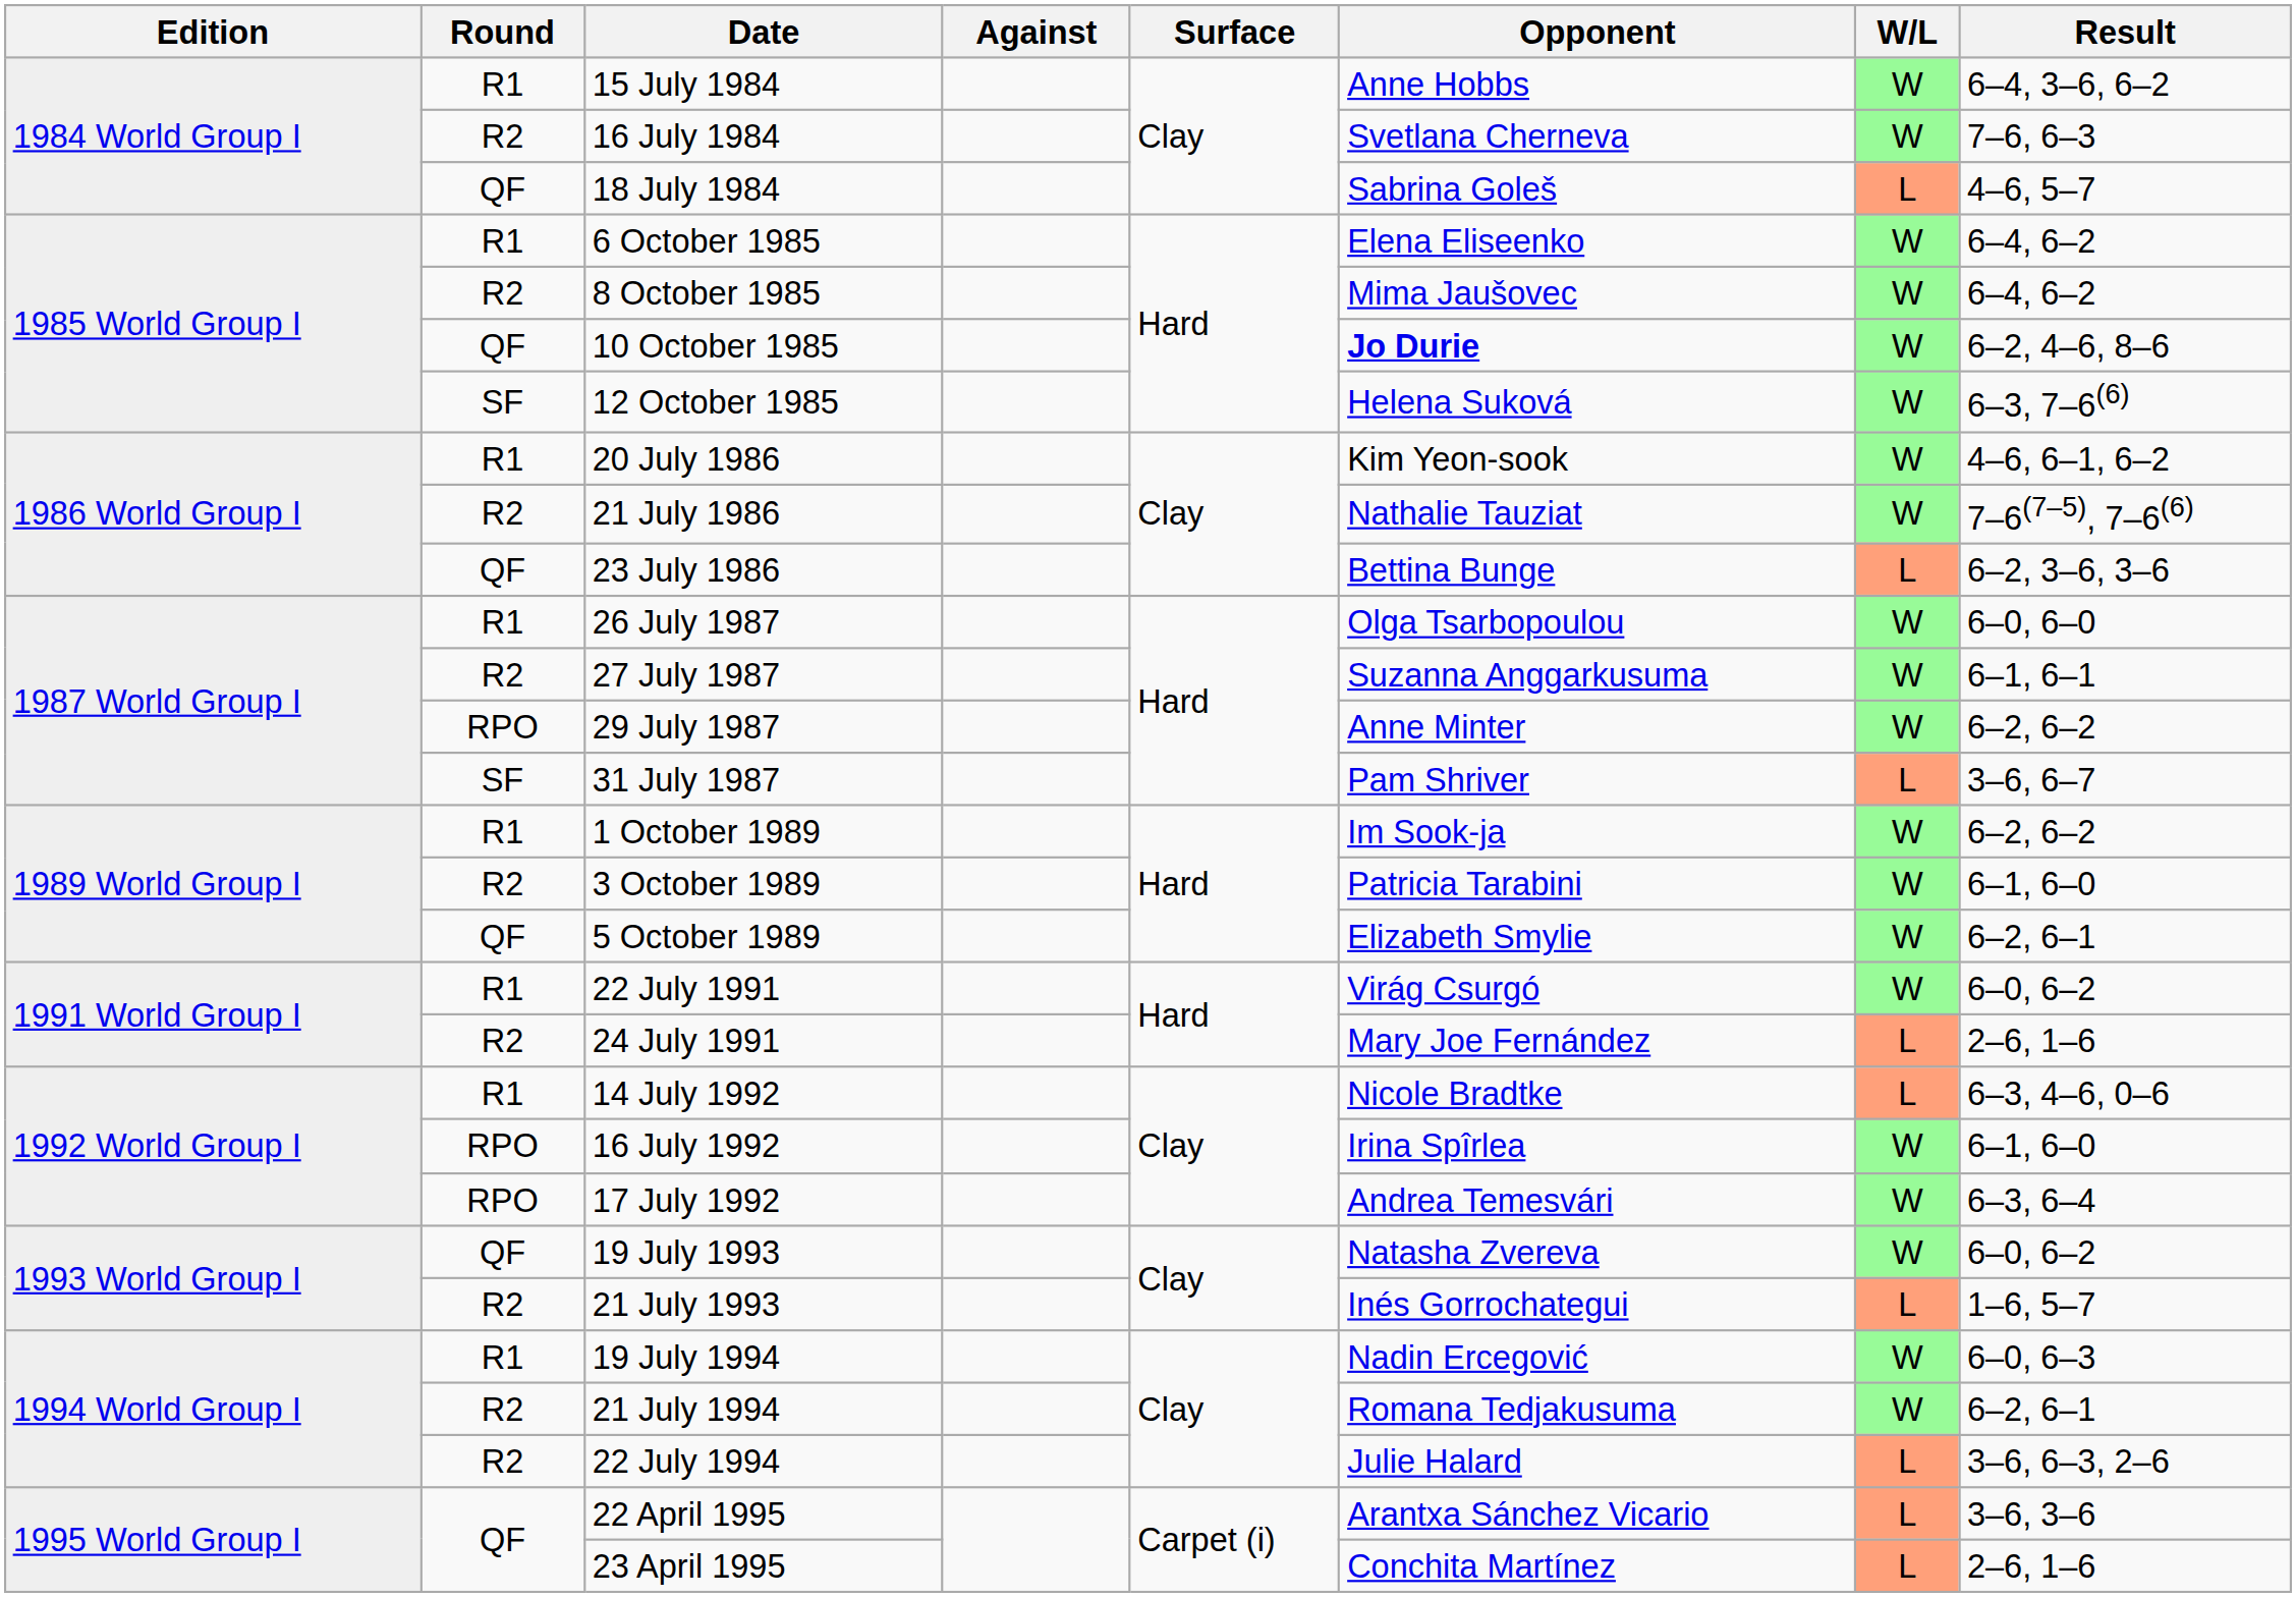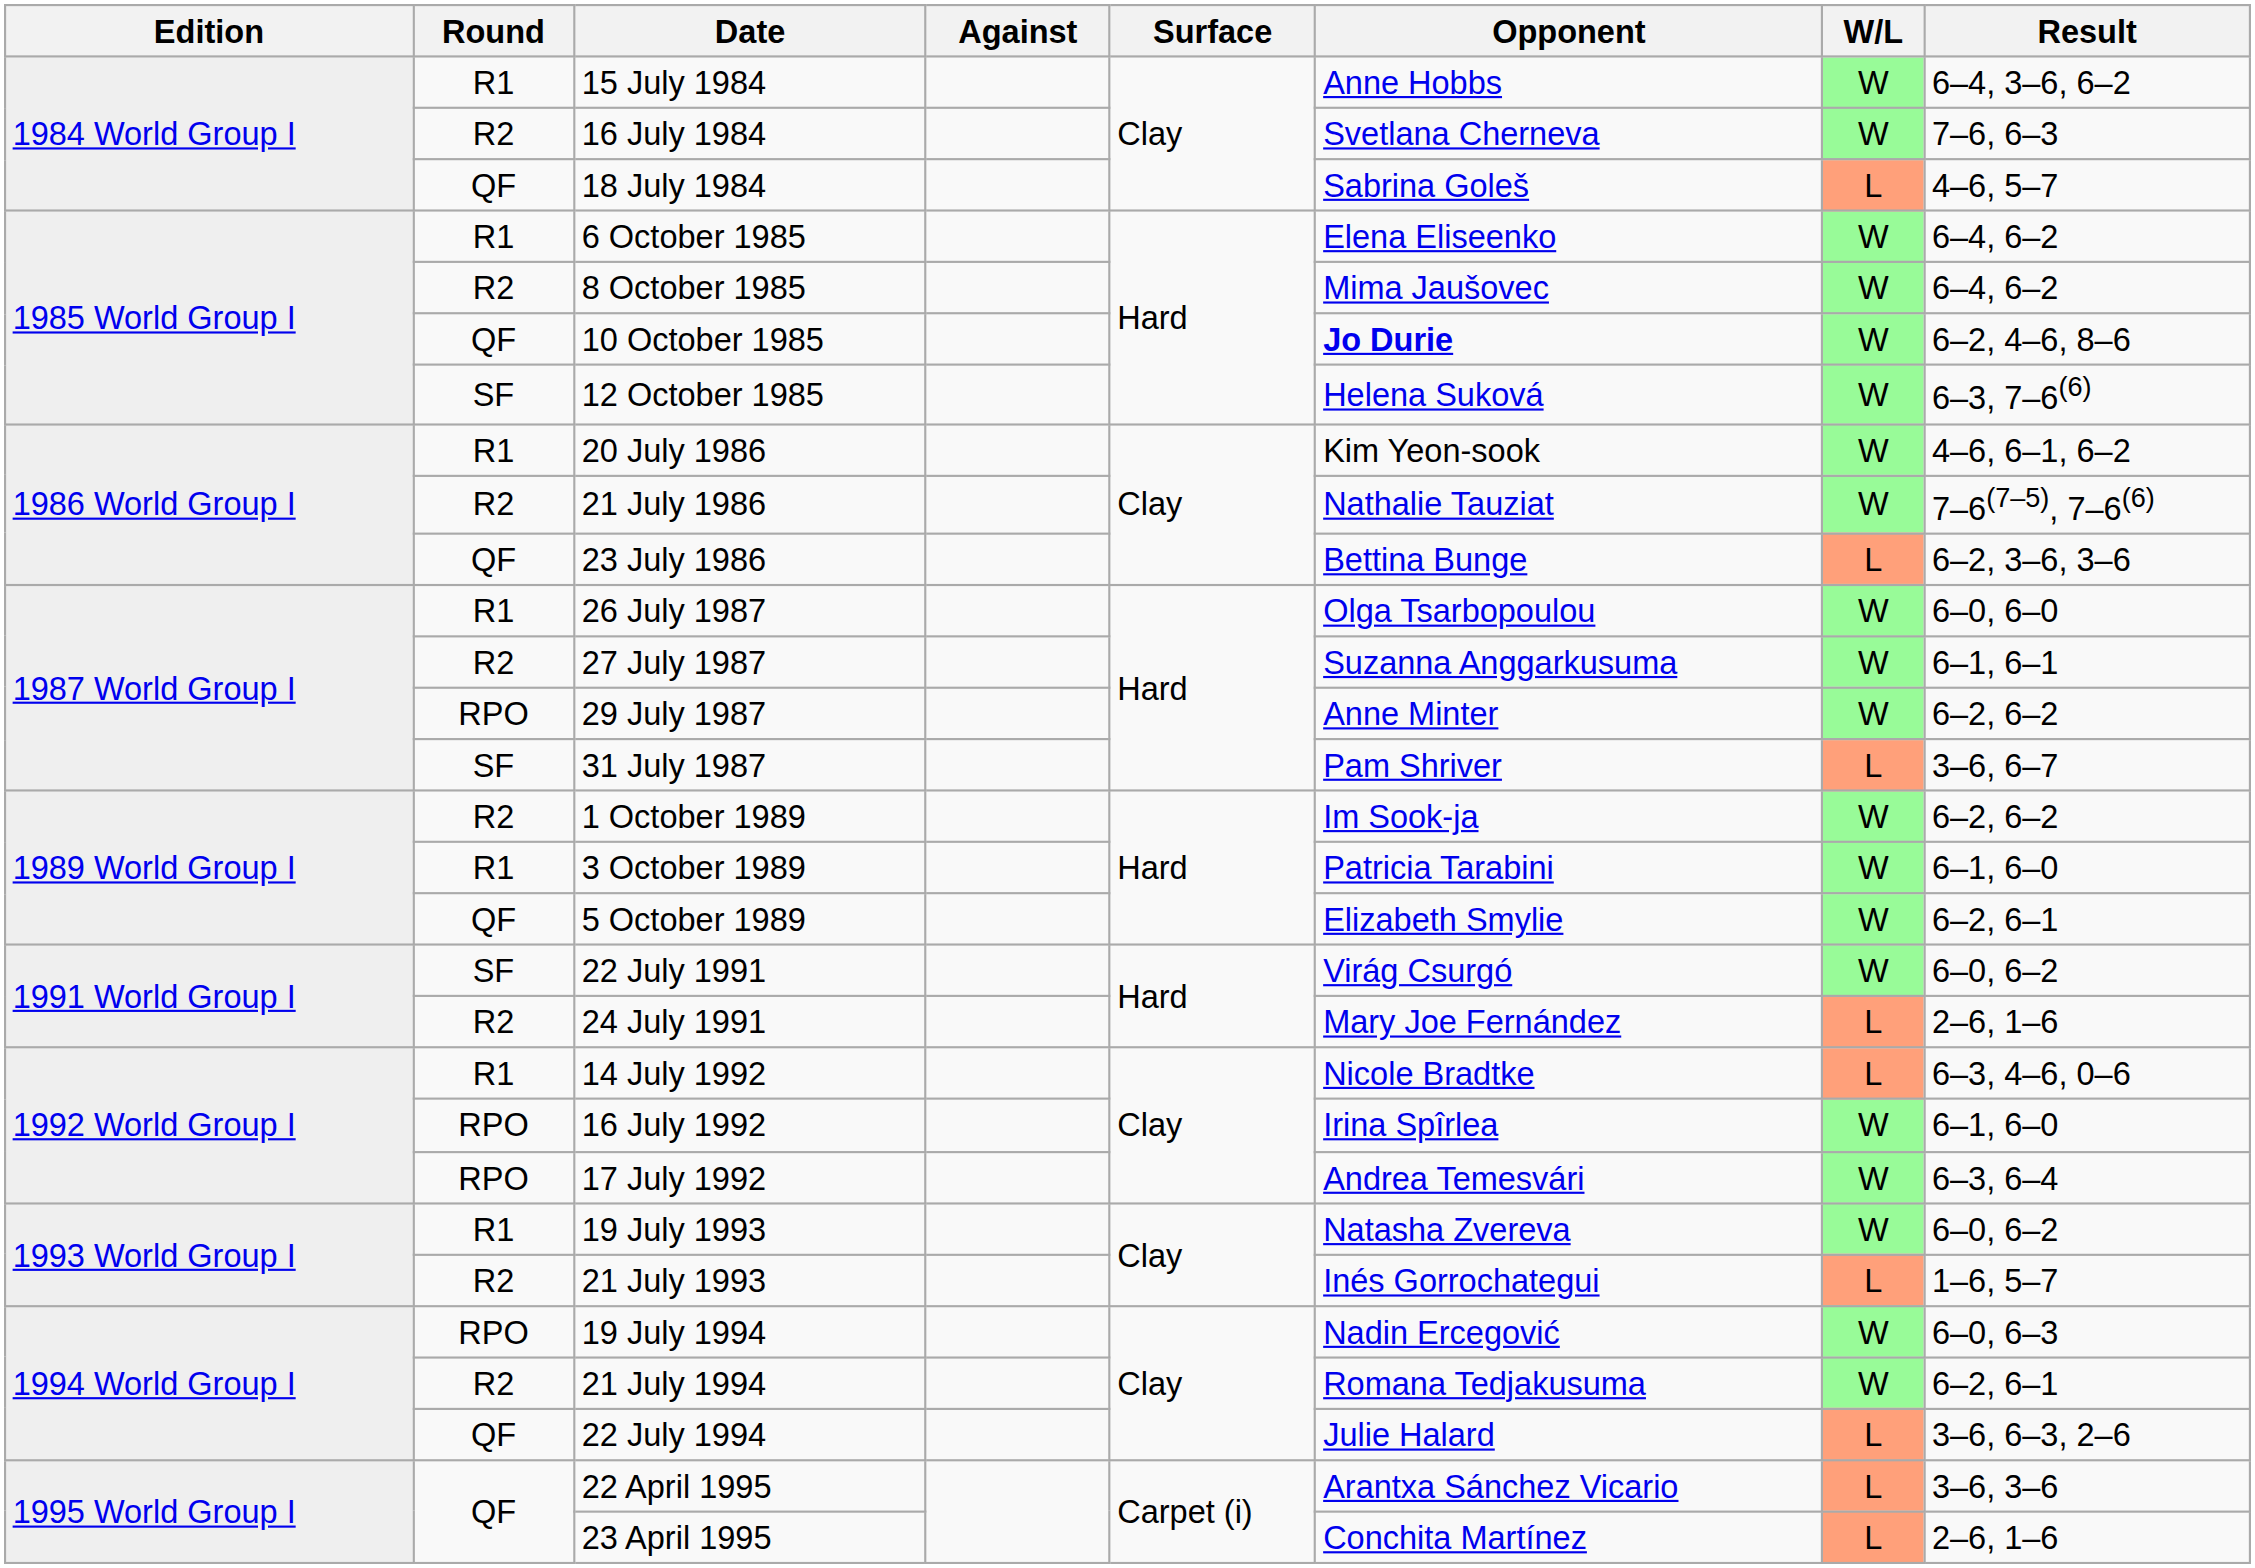 <table class="wikitable" style="font-size:95%;" width="1050">
 <tr>
 <th>Edition</th>
 <th>Round</th>
 <th>Date</th>
 <th>Against</th>
 <th>Surface</th>
 <th>Opponent</th>
 <th>W/L</th>
 <th>Result</th>
 </tr>
 <tr>
 <td bgcolor=#efefef rowspan=3><a href='#'>1984 World Group I</a></td>
 <td align=center>R1</td>
 <td>15 July 1984</td>
 <td></td>
 <td rowspan=3>Clay</td>
 <td> <a href='#'>Anne Hobbs</a></td>
 <td bgcolor=#98FB98 align=center>W</td>
 <td>6–4, 3–6, 6–2</td>
 </tr>
 <tr>
 <td align=center>R2</td>
 <td>16 July 1984</td>
 <td></td>
 <td> <a href='#'>Svetlana Cherneva</a></td>
 <td bgcolor=#98FB98 align=center>W</td>
 <td>7–6, 6–3</td>
 </tr>
 <tr>
 <td align=center>QF</td>
 <td>18 July 1984</td>
 <td></td>
 <td> <a href='#'>Sabrina Goleš</a></td>
 <td bgcolor=#FFA07A align=center>L</td>
 <td>4–6, 5–7</td>
 </tr>
 <tr>
 <td bgcolor=#efefef rowspan=4><a href='#'>1985 World Group I</a></td>
 <td align=center>R1</td>
 <td>6 October 1985</td>
 <td></td>
 <td rowspan=4>Hard</td>
 <td> <a href='#'>Elena Eliseenko</a></td>
 <td bgcolor=#98FB98 align=center>W</td>
 <td>6–4, 6–2</td>
 </tr>
 <tr>
 <td align=center>R2</td>
 <td>8 October 1985</td>
 <td></td>
 <td> <a href='#'>Mima Jaušovec</a></td>
 <td bgcolor=#98FB98 align=center>W</td>
 <td>6–4, 6–2</td>
 </tr>
 <tr>
 <td align=center>QF</td>
 <td>10 October 1985</td>
 <td></td>
 <td><strong> <a href='#'>Jo Durie</a></strong></td>
 <td bgcolor=#98FB98 align=center>W</td>
 <td>6–2, 4–6, 8–6</td>
 </tr>
 <tr>
 <td align=center>SF</td>
 <td>12 October 1985</td>
 <td></td>
 <td> <a href='#'>Helena Suková</a></td>
 <td bgcolor=#98FB98 align=center>W</td>
 <td>6–3, 7–6<sup>(6)</sup></td>
 </tr>
 <tr>
 <td bgcolor=#efefef rowspan=3><a href='#'>1986 World Group I</a></td>
 <td align=center>R1</td>
 <td>20 July 1986</td>
 <td></td>
 <td rowspan=3>Clay</td>
 <td> Kim Yeon-sook</td>
 <td bgcolor=#98FB98 align=center>W</td>
 <td>4–6, 6–1, 6–2</td>
 </tr>
 <tr>
 <td align=center>R2</td>
 <td>21 July 1986</td>
 <td></td>
 <td> <a href='#'>Nathalie Tauziat</a></td>
 <td bgcolor=#98FB98 align=center>W</td>
 <td>7–6<sup>(7–5)</sup>, 7–6<sup>(6)</sup></td>
 </tr>
 <tr>
 <td align=center>QF</td>
 <td>23 July 1986</td>
 <td></td>
 <td> <a href='#'>Bettina Bunge</a></td>
 <td bgcolor=#FFA07A align=center>L</td>
 <td>6–2, 3–6, 3–6</td>
 </tr>
 <tr>
 <td bgcolor=#efefef rowspan=4><a href='#'>1987 World Group I</a></td>
 <td align=center>R1</td>
 <td>26 July 1987</td>
 <td></td>
 <td rowspan=4>Hard</td>
 <td> <a href='#'>Olga Tsarbopoulou</a></td>
 <td bgcolor=#98FB98 align=center>W</td>
 <td>6–0, 6–0</td>
 </tr>
 <tr>
 <td align=center>R2</td>
 <td>27 July 1987</td>
 <td></td>
 <td> <a href='#'>Suzanna Anggarkusuma</a></td>
 <td bgcolor=#98FB98 align=center>W</td>
 <td>6–1, 6–1</td>
 </tr>
 <tr>
 <td align=center>RPO</td>
 <td>29 July 1987</td>
 <td></td>
 <td> <a href='#'>Anne Minter</a></td>
 <td bgcolor=#98FB98 align=center>W</td>
 <td>6–2, 6–2</td>
 </tr>
 <tr>
 <td align=center>SF</td>
 <td>31 July 1987</td>
 <td></td>
 <td> <a href='#'>Pam Shriver</a></td>
 <td bgcolor=#FFA07A align=center>L</td>
 <td>3–6, 6–7</td>
 </tr>
 <tr>
 <td bgcolor=#efefef rowspan=3><a href='#'>1989 World Group I</a></td>
-<td align=center>R1</td>
+<td align=center>R2</td>
 <td>1 October 1989</td>
 <td></td>
 <td rowspan=3>Hard</td>
 <td> <a href='#'>Im Sook-ja</a></td>
 <td bgcolor=#98FB98 align=center>W</td>
 <td>6–2, 6–2</td>
 </tr>
 <tr>
-<td align=center>R2</td>
+<td align=center>R1</td>
 <td>3 October 1989</td>
 <td></td>
 <td> <a href='#'>Patricia Tarabini</a></td>
 <td bgcolor=#98FB98 align=center>W</td>
 <td>6–1, 6–0</td>
 </tr>
 <tr>
 <td align=center>QF</td>
 <td>5 October 1989</td>
 <td></td>
 <td> <a href='#'>Elizabeth Smylie</a></td>
 <td bgcolor=#98FB98 align=center>W</td>
 <td>6–2, 6–1</td>
 </tr>
 <tr>
 <td bgcolor=#efefef rowspan=2><a href='#'>1991 World Group I</a></td>
-<td align=center>R1</td>
+<td align=center>SF</td>
 <td>22 July 1991</td>
 <td></td>
 <td rowspan=2>Hard</td>
 <td> <a href='#'>Virág Csurgó</a></td>
 <td bgcolor=#98FB98 align=center>W</td>
 <td>6–0, 6–2</td>
 </tr>
 <tr>
 <td align=center>R2</td>
 <td>24 July 1991</td>
 <td></td>
 <td> <a href='#'>Mary Joe Fernández</a></td>
 <td bgcolor=#FFA07A align=center>L</td>
 <td>2–6, 1–6</td>
 </tr>
 <tr>
 <td bgcolor=#efefef rowspan=3><a href='#'>1992 World Group I</a></td>
 <td align=center>R1</td>
 <td>14 July 1992</td>
 <td></td>
 <td rowspan=3>Clay</td>
 <td> <a href='#'>Nicole Bradtke</a></td>
 <td bgcolor=#FFA07A align=center>L</td>
 <td>6–3, 4–6, 0–6</td>
 </tr>
 <tr>
 <td align=center>RPO</td>
 <td>16 July 1992</td>
 <td></td>
 <td> <a href='#'>Irina Spîrlea</a></td>
 <td bgcolor=#98FB98 align=center>W</td>
 <td>6–1, 6–0</td>
 </tr>
 <tr>
 <td align=center>RPO</td>
 <td>17 July 1992</td>
 <td></td>
 <td> <a href='#'>Andrea Temesvári</a></td>
 <td bgcolor=#98FB98 align=center>W</td>
 <td>6–3, 6–4</td>
 </tr>
 <tr>
 <td bgcolor=#efefef rowspan=2><a href='#'>1993 World Group I</a></td>
-<td align=center>QF</td>
+<td align=center>R1</td>
 <td>19 July 1993</td>
 <td></td>
 <td rowspan=2>Clay</td>
 <td> <a href='#'>Natasha Zvereva</a></td>
 <td bgcolor=#98FB98 align=center>W</td>
 <td>6–0, 6–2</td>
 </tr>
 <tr>
 <td align=center>R2</td>
 <td>21 July 1993</td>
 <td></td>
 <td> <a href='#'>Inés Gorrochategui</a></td>
 <td bgcolor=#FFA07A align=center>L</td>
 <td>1–6, 5–7</td>
 </tr>
 <tr>
 <td bgcolor=#efefef rowspan=3><a href='#'>1994 World Group I</a></td>
-<td align=center>R1</td>
+<td align=center>RPO</td>
 <td>19 July 1994</td>
 <td></td>
 <td rowspan=3>Clay</td>
 <td> <a href='#'>Nadin Ercegović</a></td>
 <td bgcolor=#98FB98 align=center>W</td>
 <td>6–0, 6–3</td>
 </tr>
 <tr>
 <td align=center>R2</td>
 <td>21 July 1994</td>
 <td></td>
 <td> <a href='#'>Romana Tedjakusuma</a></td>
 <td bgcolor=#98FB98 align=center>W</td>
 <td>6–2, 6–1</td>
 </tr>
 <tr>
-<td align=center>R2</td>
+<td align=center>QF</td>
 <td>22 July 1994</td>
 <td></td>
 <td> <a href='#'>Julie Halard</a></td>
 <td bgcolor=#FFA07A align=center>L</td>
 <td>3–6, 6–3, 2–6</td>
 </tr>
 <tr>
 <td bgcolor=#efefef rowspan=2><a href='#'>1995 World Group I</a></td>
 <td align=center rowspan=2>QF</td>
 <td>22 April 1995</td>
 <td rowspan=2></td>
 <td rowspan=2>Carpet (i)</td>
 <td> <a href='#'>Arantxa Sánchez Vicario</a></td>
 <td bgcolor=#FFA07A align=center>L</td>
 <td>3–6, 3–6</td>
 </tr>
 <tr>
 <td>23 April 1995</td>
 <td> <a href='#'>Conchita Martínez</a></td>
 <td bgcolor=#FFA07A align=center>L</td>
 <td>2–6, 1–6</td>
 </tr>
 </table>
